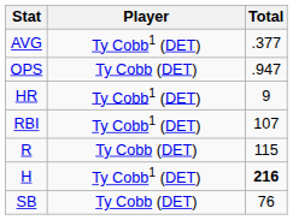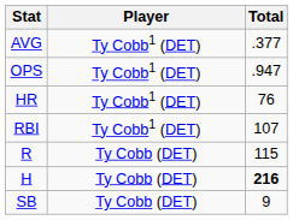 <table class="wikitable" style="text-align:center;">
 <tr>
 <th style="width:15%;">Stat</th>
 <th>Player</th>
 <th style="width:15%;">Total</th>
 </tr>
 <tr>
 <td><a href='#'>AVG</a></td>
 <td><a href='#'>Ty Cobb</a><sup>1</sup> (<a href='#'>DET</a>)</td>
 <td>.377</td>
 </tr>
 <tr>
 <td><a href='#'>OPS</a></td>
-<td><a href='#'>Ty Cobb</a> (<a href='#'>DET</a>)</td>
+<td><a href='#'>Ty Cobb</a><sup>1</sup> (<a href='#'>DET</a>)</td>
 <td>.947</td>
 </tr>
 <tr>
 <td><a href='#'>HR</a></td>
 <td><a href='#'>Ty Cobb</a><sup>1</sup> (<a href='#'>DET</a>)</td>
-<td>9</td>
+<td>76</td>
 </tr>
 <tr>
 <td><a href='#'>RBI</a></td>
 <td><a href='#'>Ty Cobb</a><sup>1</sup> (<a href='#'>DET</a>)</td>
 <td>107</td>
 </tr>
 <tr>
 <td><a href='#'>R</a></td>
 <td><a href='#'>Ty Cobb</a> (<a href='#'>DET</a>)</td>
 <td>115</td>
 </tr>
 <tr>
 <td><a href='#'>H</a></td>
-<td><a href='#'>Ty Cobb</a><sup>1</sup> (<a href='#'>DET</a>)</td>
+<td><a href='#'>Ty Cobb</a> (<a href='#'>DET</a>)</td>
 <td><strong>216</strong></td>
 </tr>
 <tr>
 <td><a href='#'>SB</a></td>
 <td><a href='#'>Ty Cobb</a> (<a href='#'>DET</a>)</td>
-<td>76</td>
+<td>9</td>
 </tr>
 </table>
